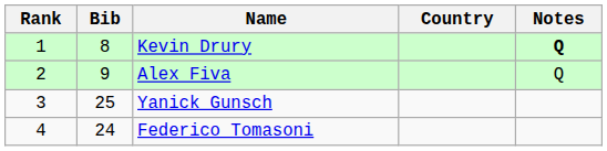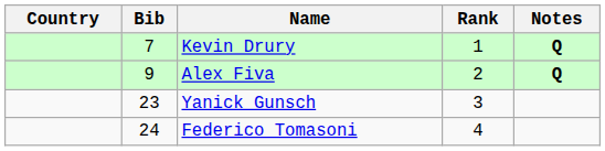 <table class="wikitable" style="text-align:center; width:450px">
 <tr>
-<th>Rank</th>
+<th>Country</th>
 <th>Bib</th>
 <th>Name</th>
-<th>Country</th>
+<th>Rank</th>
 <th>Notes</th>
 </tr>
 <tr bgcolor=ccffcc>
+<td align=left></td>
+<td>7</td>
+<td align=left><a href='#'>Kevin Drury</a></td>
 <td>1</td>
-<td>8</td>
-<td align=left><a href='#'>Kevin Drury</a></td>
-<td align=left></td>
 <td><strong>Q</strong></td>
 </tr>
 <tr bgcolor=ccffcc>
-<td>2</td>
+<td align=left></td>
 <td>9</td>
 <td align=left><a href='#'>Alex Fiva</a></td>
-<td align=left></td>
-<td>Q</td>
+<td>2</td>
+<td><strong>Q</strong></td>
 </tr>
 <tr>
+<td align=left></td>
+<td>23</td>
+<td align=left><a href='#'>Yanick Gunsch</a></td>
 <td>3</td>
-<td>25</td>
-<td align=left><a href='#'>Yanick Gunsch</a></td>
-<td align=left></td>
 <td></td>
 </tr>
 <tr>
-<td>4</td>
+<td align=left></td>
 <td>24</td>
 <td align=left><a href='#'>Federico Tomasoni</a></td>
-<td align=left></td>
+<td>4</td>
 <td></td>
 </tr>
 </table>
